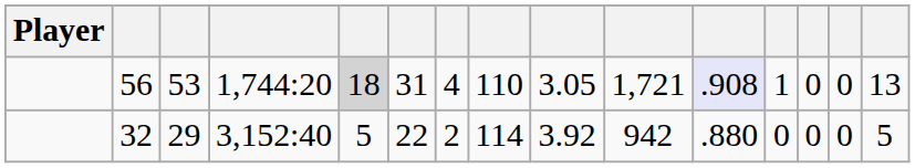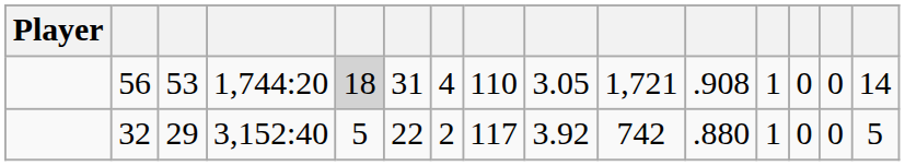 <table class="wikitable sortable" style="text-align:center;">
 <tr>
 <th>Player</th>
 <th></th>
 <th></th>
 <th></th>
 <th></th>
 <th></th>
 <th></th>
 <th></th>
 <th></th>
 <th></th>
 <th></th>
 <th></th>
 <th></th>
 <th></th>
 <th></th>
 </tr>
 <tr>
 <td></td>
 <td>56</td>
 <td>53</td>
 <td>1,744:20</td>
 <td style="background: lightgrey;">18</td>
 <td>31</td>
 <td>4</td>
 <td>110</td>
 <td>3.05</td>
 <td>1,721</td>
-<td style="background: lavender;">.908</td>
+<td>.908</td>
 <td>1</td>
 <td>0</td>
 <td>0</td>
-<td>13</td>
+<td>14</td>
 </tr>
 <tr>
 <td></td>
 <td>32</td>
 <td>29</td>
 <td>3,152:40</td>
 <td>5</td>
 <td>22</td>
 <td>2</td>
-<td>114</td>
+<td>117</td>
 <td>3.92</td>
-<td>942</td>
+<td>742</td>
 <td>.880</td>
-<td>0</td>
+<td>1</td>
 <td>0</td>
 <td>0</td>
 <td>5</td>
 </tr>
 </table>
